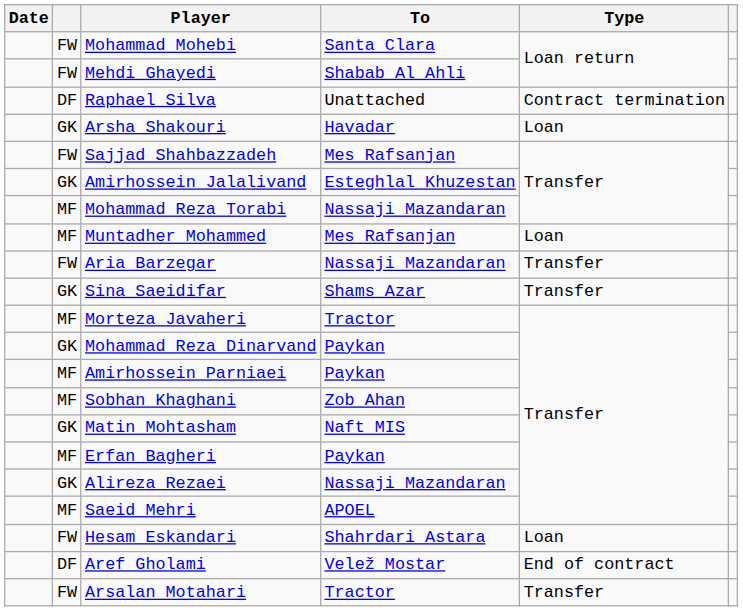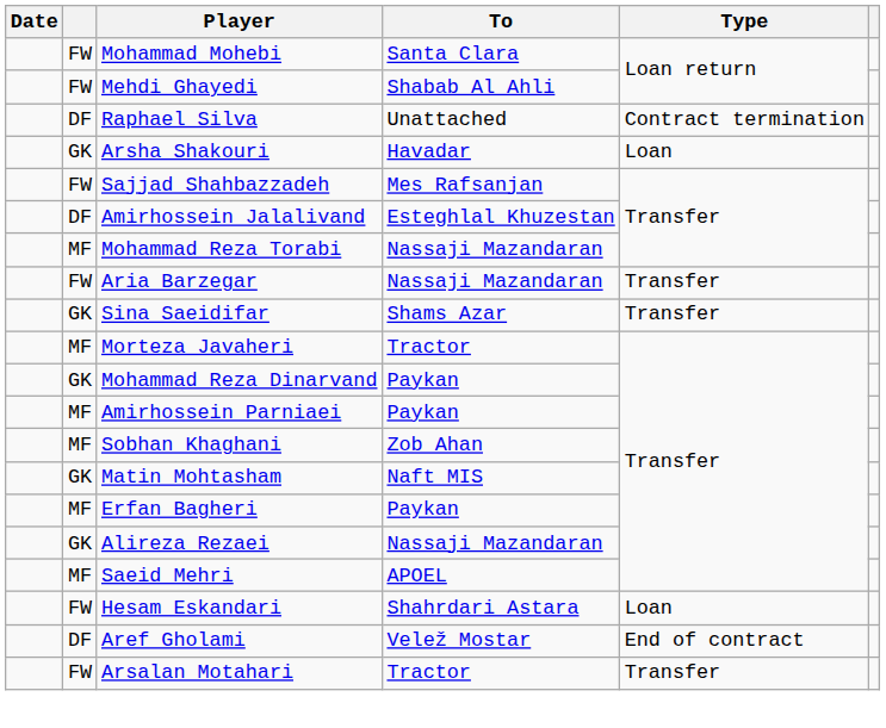 <table class="wikitable">
 <tr>
 <th>Date</th>
 <th></th>
 <th>Player</th>
 <th>To</th>
 <th>Type</th>
 <th></th>
 </tr>
 <tr>
 <td></td>
 <td>FW</td>
 <td> <a href='#'>Mohammad Mohebi</a></td>
 <td> <a href='#'>Santa Clara</a></td>
 <td rowspan="2">Loan return</td>
 <td align="center"></td>
 </tr>
 <tr>
 <td></td>
 <td>FW</td>
 <td> <a href='#'>Mehdi Ghayedi</a></td>
 <td> <a href='#'>Shabab Al Ahli</a></td>
 <td align="center"></td>
 </tr>
 <tr>
 <td></td>
 <td>DF</td>
 <td> <a href='#'>Raphael Silva</a></td>
 <td>Unattached</td>
 <td>Contract termination</td>
 <td align="center"></td>
 </tr>
 <tr>
 <td></td>
 <td>GK</td>
 <td> <a href='#'>Arsha Shakouri</a></td>
 <td><a href='#'>Havadar</a></td>
 <td>Loan</td>
 <td align="center"></td>
 </tr>
 <tr>
 <td></td>
 <td>FW</td>
 <td> <a href='#'>Sajjad Shahbazzadeh</a></td>
 <td><a href='#'>Mes Rafsanjan</a></td>
 <td rowspan="3">Transfer</td>
 <td align="center"></td>
 </tr>
 <tr>
 <td></td>
-<td>GK</td>
+<td>DF</td>
 <td> <a href='#'>Amirhossein Jalalivand</a></td>
 <td><a href='#'>Esteghlal Khuzestan</a></td>
 <td align="center"></td>
 </tr>
 <tr>
 <td></td>
 <td>MF</td>
 <td> <a href='#'>Mohammad Reza Torabi</a></td>
 <td><a href='#'>Nassaji Mazandaran</a></td>
-<td align="center"></td>
-</tr>
-<tr>
-<td></td>
-<td>MF</td>
-<td> <a href='#'>Muntadher Mohammed</a></td>
-<td><a href='#'>Mes Rafsanjan</a></td>
-<td>Loan</td>
 <td align="center"></td>
 </tr>
 <tr>
 <td></td>
 <td>FW</td>
 <td> <a href='#'>Aria Barzegar</a></td>
 <td><a href='#'>Nassaji Mazandaran</a></td>
 <td>Transfer</td>
 <td align="center"></td>
 </tr>
 <tr>
 <td></td>
 <td>GK</td>
 <td> <a href='#'>Sina Saeidifar</a></td>
 <td><a href='#'>Shams Azar</a></td>
 <td>Transfer</td>
 <td align="center"></td>
 </tr>
 <tr>
 <td></td>
 <td>MF</td>
 <td> <a href='#'>Morteza Javaheri</a></td>
 <td><a href='#'>Tractor</a></td>
 <td rowspan="8">Transfer</td>
 <td align="center"></td>
 </tr>
 <tr>
 <td></td>
 <td>GK</td>
 <td> <a href='#'>Mohammad Reza Dinarvand</a></td>
 <td><a href='#'>Paykan</a></td>
 <td align="center"></td>
 </tr>
 <tr>
 <td></td>
 <td>MF</td>
 <td> <a href='#'>Amirhossein Parniaei</a></td>
 <td><a href='#'>Paykan</a></td>
 <td align="center"></td>
 </tr>
 <tr>
 <td></td>
 <td>MF</td>
 <td> <a href='#'>Sobhan Khaghani</a></td>
 <td><a href='#'>Zob Ahan</a></td>
 <td align="center"></td>
 </tr>
 <tr>
 <td></td>
 <td>GK</td>
 <td> <a href='#'>Matin Mohtasham</a></td>
 <td><a href='#'>Naft MIS</a></td>
 <td align="center"></td>
 </tr>
 <tr>
 <td></td>
 <td>MF</td>
 <td> <a href='#'>Erfan Bagheri</a></td>
 <td><a href='#'>Paykan</a></td>
 <td align="center"></td>
 </tr>
 <tr>
 <td></td>
 <td>GK</td>
 <td> <a href='#'>Alireza Rezaei</a></td>
 <td><a href='#'>Nassaji Mazandaran</a></td>
 <td align="center"></td>
 </tr>
 <tr>
 <td></td>
 <td>MF</td>
 <td> <a href='#'>Saeid Mehri</a></td>
 <td> <a href='#'>APOEL</a></td>
 <td align="center"></td>
 </tr>
 <tr>
 <td></td>
 <td>FW</td>
 <td> <a href='#'>Hesam Eskandari</a></td>
 <td><a href='#'>Shahrdari Astara</a></td>
 <td>Loan</td>
 <td align="center"></td>
 </tr>
 <tr>
 <td></td>
 <td>DF</td>
 <td> <a href='#'>Aref Gholami</a></td>
 <td> <a href='#'>Velež Mostar</a></td>
 <td>End of contract</td>
 <td align="center"></td>
 </tr>
 <tr>
 <td></td>
 <td>FW</td>
 <td> <a href='#'>Arsalan Motahari</a></td>
 <td><a href='#'>Tractor</a></td>
 <td rowspan="1">Transfer</td>
 <td align="center"></td>
 </tr>
 </table>
